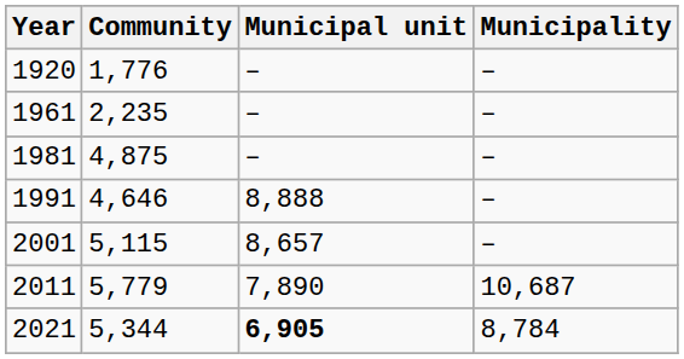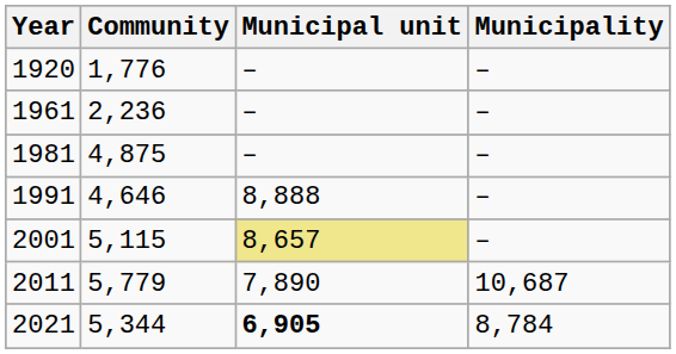 <table class="wikitable">
 <tr>
 <th>Year</th>
 <th>Community</th>
 <th>Municipal unit</th>
 <th>Municipality</th>
 </tr>
 <tr>
 <td>1920</td>
 <td>1,776</td>
 <td>–</td>
 <td>–</td>
 </tr>
 <tr>
 <td>1961</td>
-<td>2,235</td>
+<td>2,236</td>
 <td>–</td>
 <td>–</td>
 </tr>
 <tr>
 <td>1981</td>
 <td>4,875</td>
 <td>–</td>
 <td>–</td>
 </tr>
 <tr>
 <td>1991</td>
 <td>4,646</td>
 <td>8,888</td>
 <td>–</td>
 </tr>
 <tr>
 <td>2001</td>
 <td>5,115</td>
-<td>8,657</td>
+<td style="background: khaki;">8,657</td>
 <td>–</td>
 </tr>
 <tr>
 <td>2011</td>
 <td>5,779</td>
 <td>7,890</td>
 <td>10,687</td>
 </tr>
 <tr>
 <td>2021</td>
 <td>5,344</td>
 <td><strong>6,905</strong></td>
 <td>8,784</td>
 </tr>
 </table>
